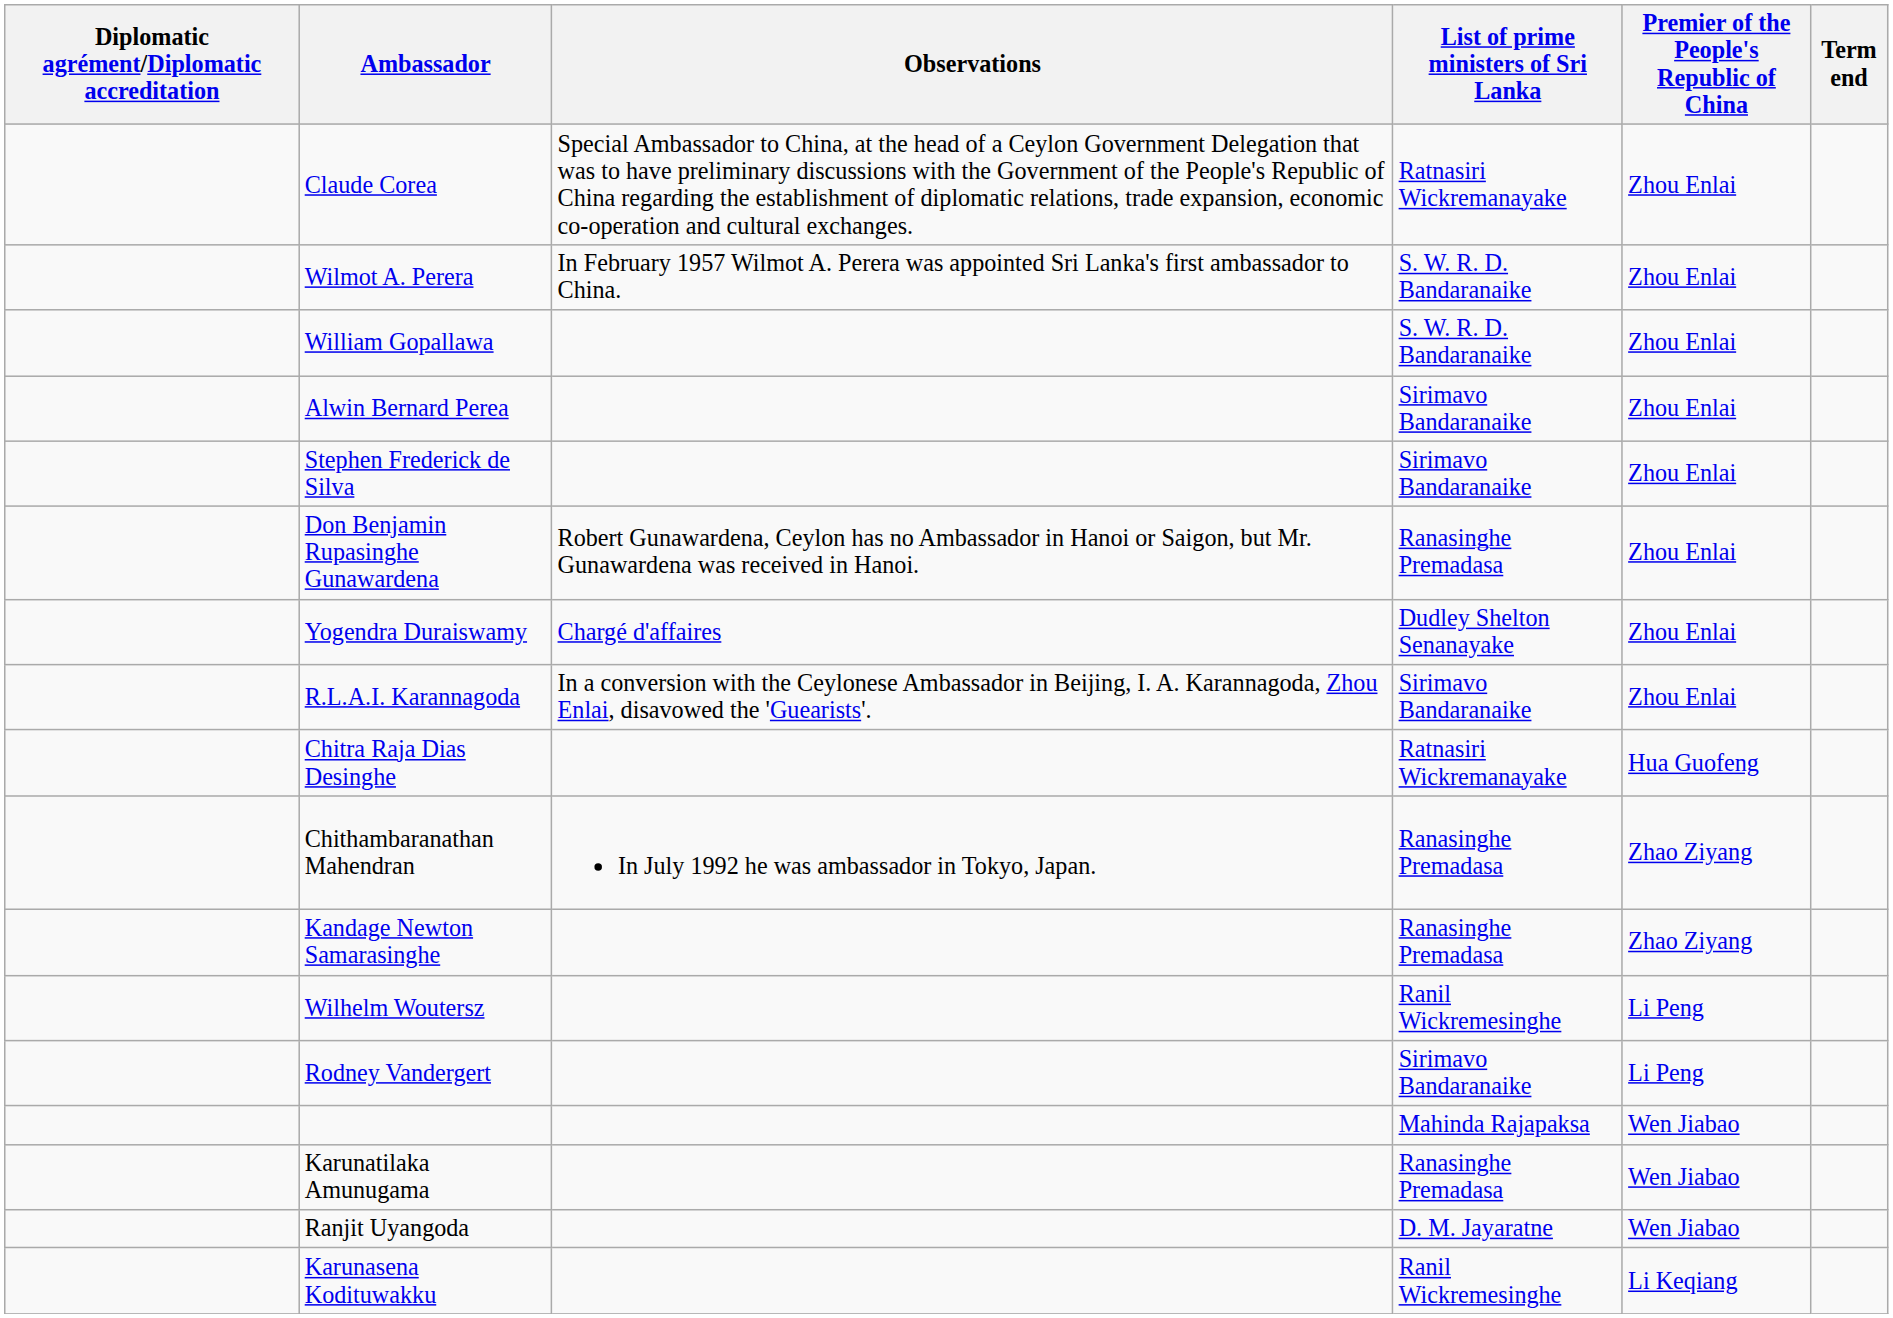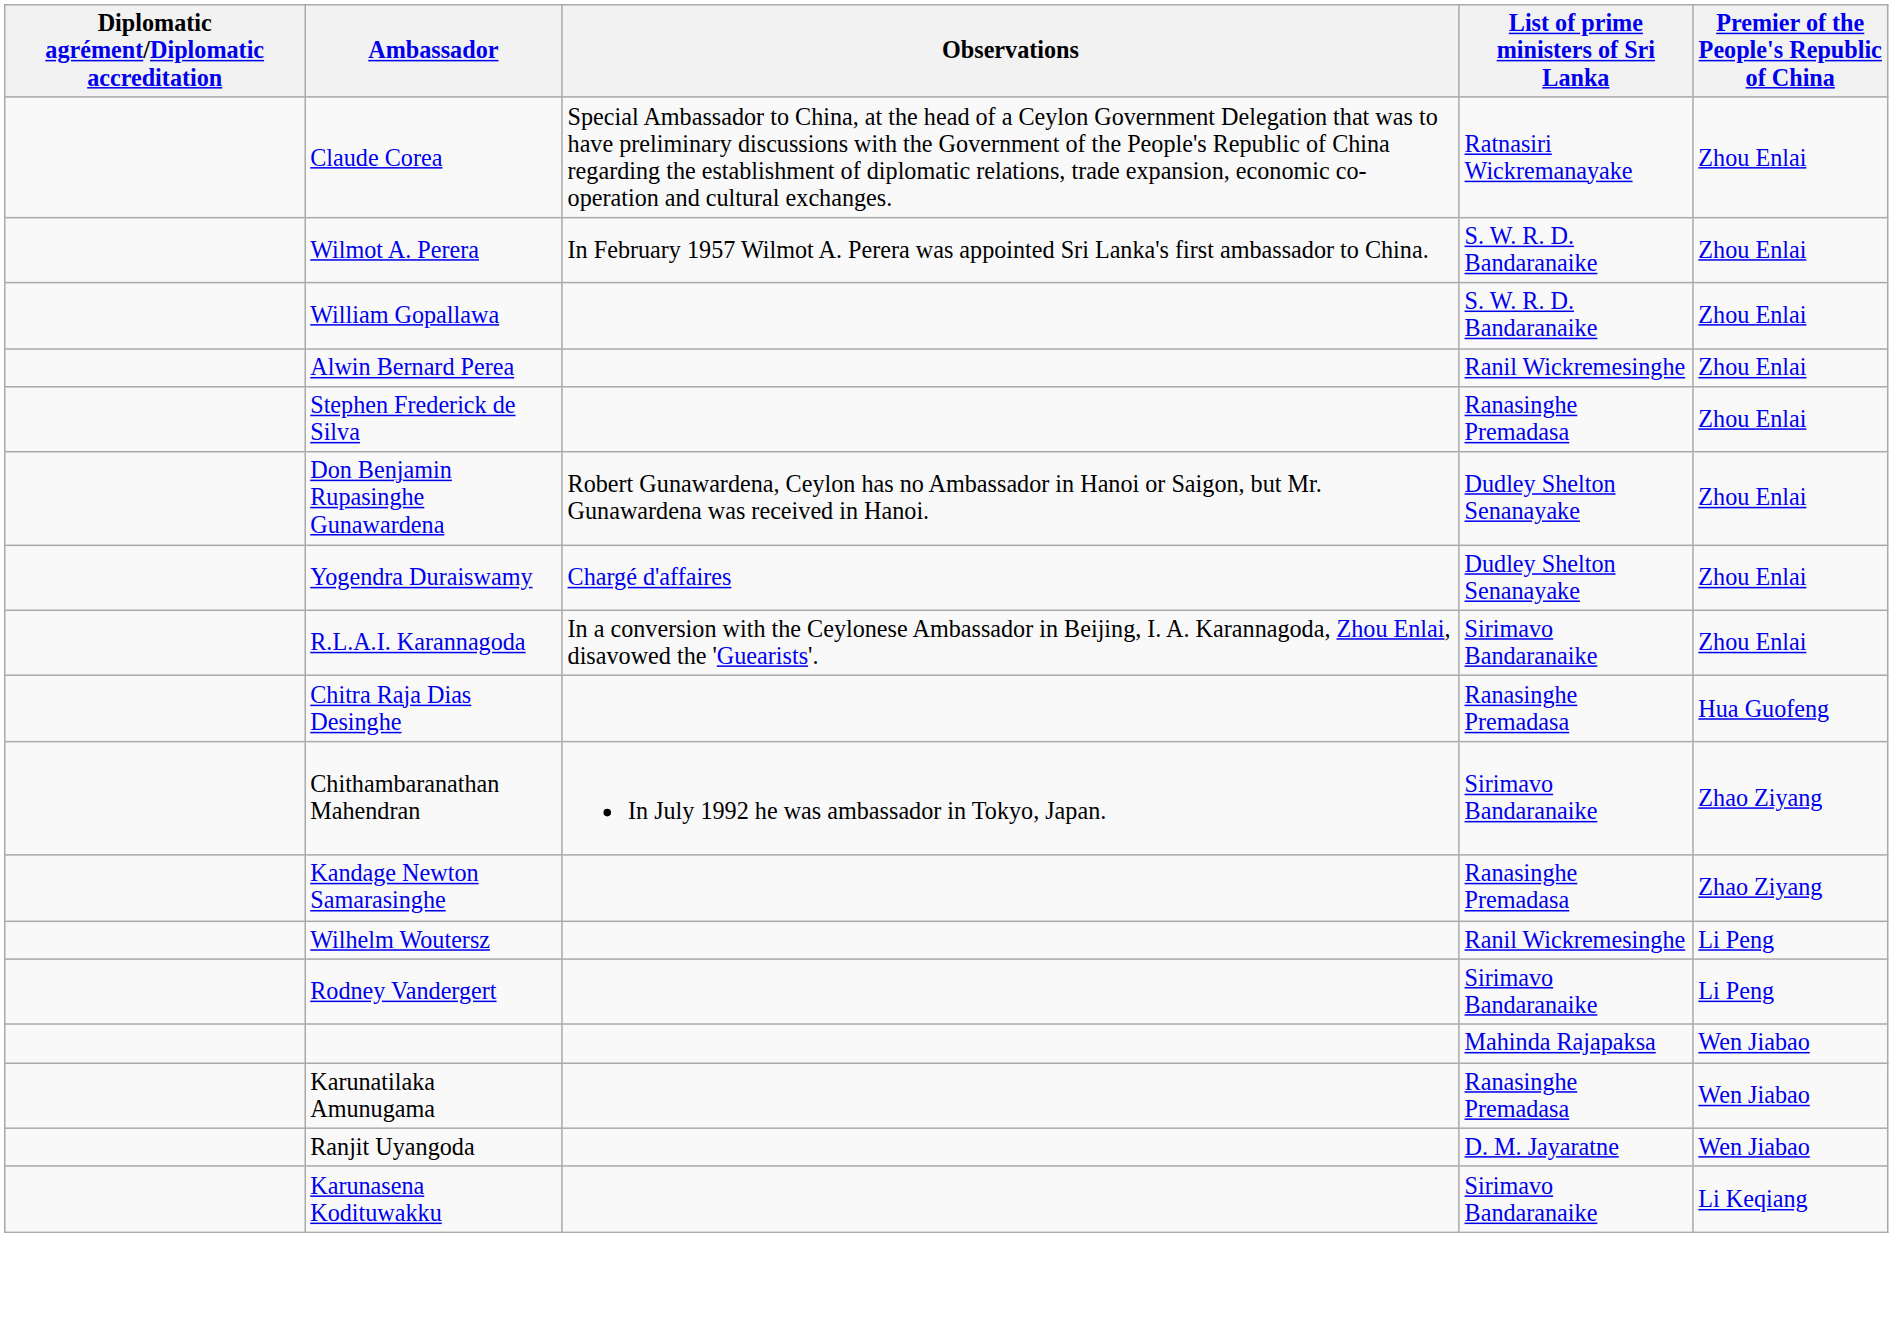 <table class="wikitable sortable">
 <tr>
 <th>Diplomatic <a href='#'>agrément</a>/<a href='#'>Diplomatic accreditation</a></th>
 <th><a href='#'>Ambassador</a></th>
 <th>Observations</th>
 <th><a href='#'>List of prime ministers of Sri Lanka</a></th>
 <th><a href='#'>Premier of the People's Republic of China</a></th>
-<th>Term end</th>
 </tr>
 <tr>
 <td></td>
 <td><a href='#'>Claude Corea</a></td>
 <td>Special Ambassador to China, at the head of a Ceylon Government Delegation that was to have preliminary discussions with the Government of the People's Republic of China regarding the establishment of diplomatic relations, trade expansion, economic co-operation and cultural exchanges.</td>
 <td><a href='#'>Ratnasiri Wickremanayake</a></td>
 <td><a href='#'>Zhou Enlai</a></td>
-<td></td>
 </tr>
 <tr>
 <td></td>
 <td><a href='#'>Wilmot A. Perera</a></td>
 <td>In February 1957 Wilmot A. Perera was appointed Sri Lanka's first ambassador to China.</td>
 <td><a href='#'>S. W. R. D. Bandaranaike</a></td>
 <td><a href='#'>Zhou Enlai</a></td>
-<td></td>
 </tr>
 <tr>
 <td></td>
 <td><a href='#'>William Gopallawa</a></td>
 <td></td>
 <td><a href='#'>S. W. R. D. Bandaranaike</a></td>
 <td><a href='#'>Zhou Enlai</a></td>
-<td></td>
 </tr>
 <tr>
 <td></td>
 <td><a href='#'>Alwin Bernard Perea</a></td>
 <td></td>
-<td><a href='#'>Sirimavo Bandaranaike</a></td>
+<td><a href='#'>Ranil Wickremesinghe</a></td>
 <td><a href='#'>Zhou Enlai</a></td>
-<td></td>
 </tr>
 <tr>
 <td></td>
 <td><a href='#'>Stephen Frederick de Silva</a></td>
 <td></td>
-<td><a href='#'>Sirimavo Bandaranaike</a></td>
+<td><a href='#'>Ranasinghe Premadasa</a></td>
 <td><a href='#'>Zhou Enlai</a></td>
-<td></td>
 </tr>
 <tr>
 <td></td>
 <td><a href='#'>Don Benjamin Rupasinghe Gunawardena</a></td>
 <td>Robert Gunawardena, Ceylon has no Ambassador in Hanoi or Saigon, but Mr. Gunawardena was received in Hanoi.</td>
-<td><a href='#'>Ranasinghe Premadasa</a></td>
+<td><a href='#'>Dudley Shelton Senanayake</a></td>
 <td><a href='#'>Zhou Enlai</a></td>
-<td></td>
 </tr>
 <tr>
 <td></td>
 <td><a href='#'>Yogendra Duraiswamy</a></td>
 <td><a href='#'>Chargé d'affaires</a></td>
 <td><a href='#'>Dudley Shelton Senanayake</a></td>
 <td><a href='#'>Zhou Enlai</a></td>
-<td></td>
 </tr>
 <tr>
 <td></td>
 <td><a href='#'>R.L.A.I. Karannagoda</a></td>
 <td>In a conversion with the Ceylonese Ambassador in Beijing, I. A. Karannagoda, <a href='#'>Zhou Enlai</a>, disavowed the '<a href='#'>Guearists</a>'.</td>
 <td><a href='#'>Sirimavo Bandaranaike</a></td>
 <td><a href='#'>Zhou Enlai</a></td>
-<td></td>
 </tr>
 <tr>
 <td></td>
 <td><a href='#'>Chitra Raja Dias Desinghe</a></td>
 <td></td>
-<td><a href='#'>Ratnasiri Wickremanayake</a></td>
+<td><a href='#'>Ranasinghe Premadasa</a></td>
 <td><a href='#'>Hua Guofeng</a></td>
-<td></td>
 </tr>
 <tr>
 <td></td>
 <td>Chithambaranathan Mahendran</td>
 <td><br><ul><li>In July 1992 he was ambassador in Tokyo, Japan.</li></ul></td>
-<td><a href='#'>Ranasinghe Premadasa</a></td>
+<td><a href='#'>Sirimavo Bandaranaike</a></td>
 <td><a href='#'>Zhao Ziyang</a></td>
-<td></td>
 </tr>
 <tr>
 <td></td>
 <td><a href='#'>Kandage Newton Samarasinghe</a></td>
 <td></td>
 <td><a href='#'>Ranasinghe Premadasa</a></td>
 <td><a href='#'>Zhao Ziyang</a></td>
-<td></td>
 </tr>
 <tr>
 <td></td>
 <td><a href='#'>Wilhelm Woutersz</a></td>
 <td></td>
 <td><a href='#'>Ranil Wickremesinghe</a></td>
 <td><a href='#'>Li Peng</a></td>
-<td></td>
 </tr>
 <tr>
 <td></td>
 <td><a href='#'>Rodney Vandergert</a></td>
 <td></td>
 <td><a href='#'>Sirimavo Bandaranaike</a></td>
 <td><a href='#'>Li Peng</a></td>
-<td></td>
 </tr>
 <tr>
 <td></td>
 <td></td>
 <td></td>
 <td><a href='#'>Mahinda Rajapaksa</a></td>
 <td><a href='#'>Wen Jiabao</a></td>
-<td></td>
 </tr>
 <tr>
 <td></td>
 <td>Karunatilaka Amunugama</td>
 <td></td>
 <td><a href='#'>Ranasinghe Premadasa</a></td>
 <td><a href='#'>Wen Jiabao</a></td>
-<td></td>
 </tr>
 <tr>
 <td></td>
 <td>Ranjit Uyangoda</td>
 <td></td>
 <td><a href='#'>D. M. Jayaratne</a></td>
 <td><a href='#'>Wen Jiabao</a></td>
-<td></td>
 </tr>
 <tr>
 <td></td>
 <td><a href='#'>Karunasena Kodituwakku</a></td>
 <td></td>
-<td><a href='#'>Ranil Wickremesinghe</a></td>
+<td><a href='#'>Sirimavo Bandaranaike</a></td>
 <td><a href='#'>Li Keqiang</a></td>
-<td></td>
 </tr>
 </table>
